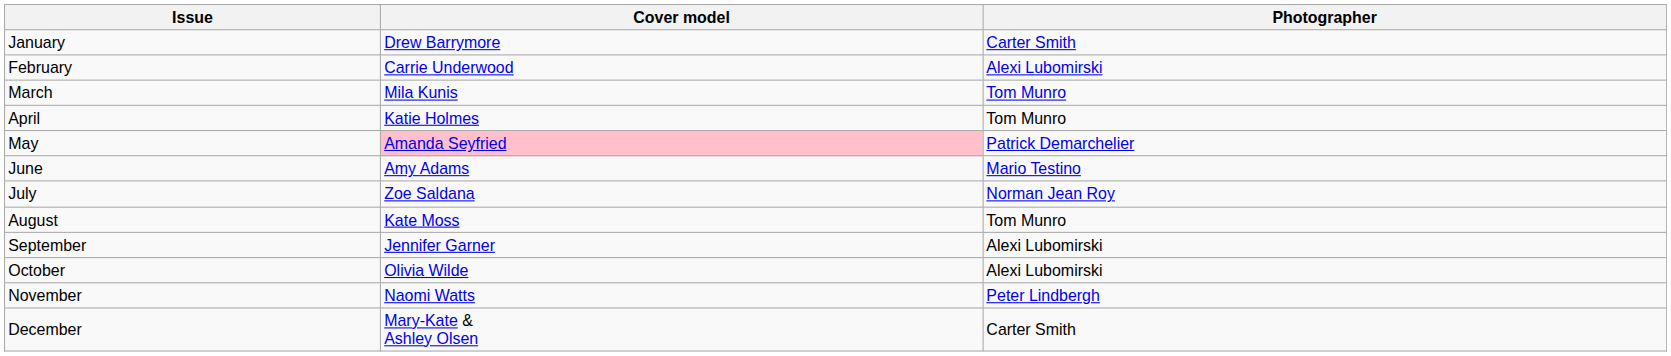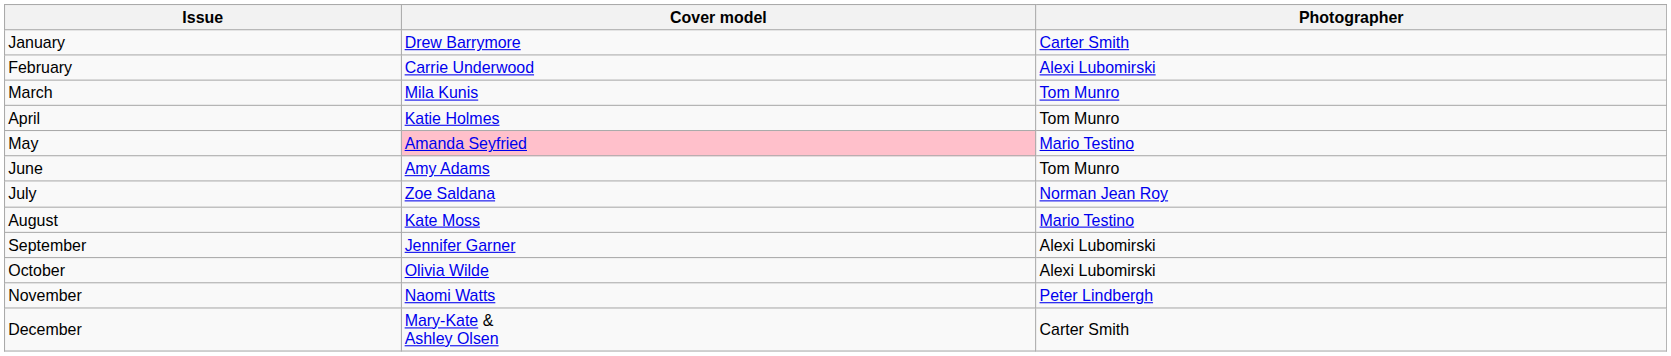 <table class="sortable wikitable"  style="font-size:95%; width:100%;">
 <tr>
 <th style="text-align:center;">Issue</th>
 <th style="text-align:center;">Cover model</th>
 <th style="text-align:center;">Photographer</th>
 </tr>
 <tr>
 <td>January</td>
 <td><a href='#'>Drew Barrymore</a></td>
 <td><a href='#'>Carter Smith</a></td>
 </tr>
 <tr>
 <td>February</td>
 <td><a href='#'>Carrie Underwood</a></td>
 <td><a href='#'>Alexi Lubomirski</a></td>
 </tr>
 <tr>
 <td>March</td>
 <td><a href='#'>Mila Kunis</a></td>
 <td><a href='#'>Tom Munro</a></td>
 </tr>
 <tr>
 <td>April</td>
 <td><a href='#'>Katie Holmes</a></td>
 <td>Tom Munro</td>
 </tr>
 <tr>
 <td>May</td>
 <td style="background: pink;"><a href='#'>Amanda Seyfried</a></td>
-<td><a href='#'>Patrick Demarchelier</a></td>
+<td><a href='#'>Mario Testino</a></td>
 </tr>
 <tr>
 <td>June</td>
 <td><a href='#'>Amy Adams</a></td>
-<td><a href='#'>Mario Testino</a></td>
+<td>Tom Munro</td>
 </tr>
 <tr>
 <td>July</td>
 <td><a href='#'>Zoe Saldana</a></td>
 <td><a href='#'>Norman Jean Roy</a></td>
 </tr>
 <tr>
 <td>August</td>
 <td><a href='#'>Kate Moss</a></td>
-<td>Tom Munro</td>
+<td><a href='#'>Mario Testino</a></td>
 </tr>
 <tr>
 <td>September</td>
 <td><a href='#'>Jennifer Garner</a></td>
 <td>Alexi Lubomirski</td>
 </tr>
 <tr>
 <td>October</td>
 <td><a href='#'>Olivia Wilde</a></td>
 <td>Alexi Lubomirski</td>
 </tr>
 <tr>
 <td>November</td>
 <td><a href='#'>Naomi Watts</a></td>
 <td><a href='#'>Peter Lindbergh</a></td>
 </tr>
 <tr>
 <td>December</td>
 <td><a href='#'>Mary-Kate</a> &<br><a href='#'>Ashley Olsen</a></td>
 <td>Carter Smith</td>
 </tr>
 </table>
